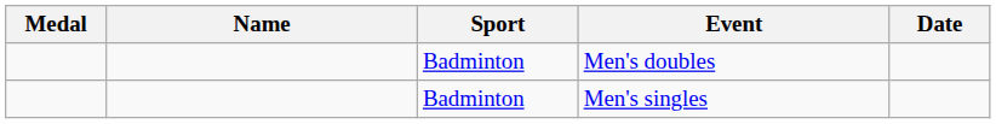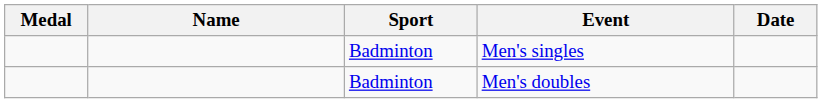 <table class="wikitable sortable" style="font-size:95%">
 <tr>
 <th width=60>Medal</th>
 <th width=200>Name</th>
 <th width=100>Sport</th>
 <th width=200>Event</th>
 <th width=60>Date</th>
 </tr>
 <tr>
 <td></td>
+<td></td>
+<td><a href='#'>Badminton</a></td>
+<td><a href='#'>Men's singles</a></td>
+<td></td>
+</tr>
+<tr>
+<td></td>
 <td><br></td>
 <td><a href='#'>Badminton</a></td>
 <td><a href='#'>Men's doubles</a></td>
 <td></td>
 </tr>
-<tr>
-<td></td>
-<td></td>
-<td><a href='#'>Badminton</a></td>
-<td><a href='#'>Men's singles</a></td>
-<td></td>
-</tr>
 </table>
